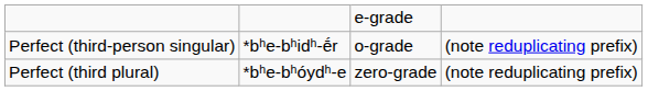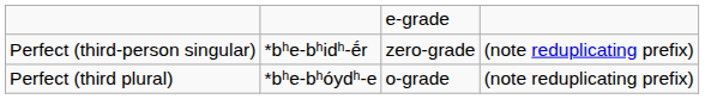 <table class="wikitable">
 <tr>
 <td></td>
 <td></td>
 <td>e-grade</td>
 <td></td>
 </tr>
 <tr>
 <td>Perfect (third-person singular)</td>
 <td>*bʰe-bʰidʰ-ḗr</td>
-<td>o-grade</td>
+<td>zero-grade</td>
 <td>(note <a href='#'>reduplicating</a> prefix)</td>
 </tr>
 <tr>
 <td>Perfect (third plural)</td>
 <td>*bʰe-bʰóydʰ-e</td>
-<td>zero-grade</td>
+<td>o-grade</td>
 <td>(note reduplicating prefix)</td>
 </tr>
 </table>
